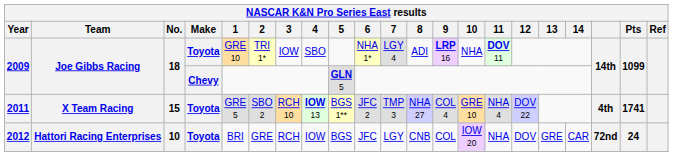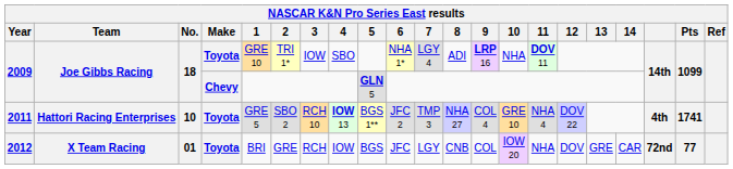 <table class="wikitable" style="text-align:center; font-size:75%">
 <tr>
 <th colspan=45><a href='#'>NASCAR K&N Pro Series East</a> results</th>
 </tr>
 <tr>
 <th>Year</th>
 <th>Team</th>
 <th>No.</th>
 <th>Make</th>
 <th>1</th>
 <th>2</th>
 <th>3</th>
 <th>4</th>
 <th>5</th>
 <th>6</th>
 <th>7</th>
 <th>8</th>
 <th>9</th>
 <th>10</th>
 <th>11</th>
 <th>12</th>
 <th>13</th>
 <th>14</th>
 <th></th>
 <th>Pts</th>
 <th>Ref</th>
 </tr>
 <tr>
 <th rowspan=2><a href='#'>2009</a></th>
 <th rowspan=2><a href='#'>Joe Gibbs Racing</a></th>
 <th rowspan=2>18</th>
 <th><a href='#'>Toyota</a></th>
 <td style="background:#FFDF9F;"><a href='#'>GRE</a><br><small>10</small></td>
 <td style="background:#FFFFBF;"><a href='#'>TRI</a><br><small>1*</small></td>
 <td><a href='#'>IOW</a></td>
 <td><a href='#'>SBO</a></td>
 <td></td>
 <td style="background:#FFFFBF;"><a href='#'>NHA</a><br><small>1*</small></td>
 <td style="background:#DFDFDF;"><a href='#'>LGY</a><br><small>4</small></td>
 <td><a href='#'>ADI</a></td>
 <td style="background:#EFCFFF;"><strong><a href='#'>LRP</a></strong><br><small>16</small></td>
 <td><a href='#'>NHA</a></td>
 <td style="background:#DFFFDF;"><strong><a href='#'>DOV</a></strong><br><small>11</small></td>
 <td colspan=3></td>
 <th rowspan=2>14th</th>
 <th rowspan=2>1099</th>
 <th rowspan=2></th>
 </tr>
 <tr>
 <th><a href='#'>Chevy</a></th>
 <td colspan=4></td>
 <td style="background:#DFDFDF;"><strong><a href='#'>GLN</a></strong><br><small>5</small></td>
 <td colspan=9></td>
 </tr>
 <tr>
 <th><a href='#'>2011</a></th>
-<th><a href='#'>X Team Racing</a></th>
-<th>15</th>
+<th><a href='#'>Hattori Racing Enterprises</a></th>
+<th>10</th>
 <th><a href='#'>Toyota</a></th>
 <td style="background:#DFDFDF;"><a href='#'>GRE</a><br><small>5</small></td>
 <td style="background:#DFDFDF;"><a href='#'>SBO</a><br><small>2</small></td>
 <td style="background:#FFDF9F;"><a href='#'>RCH</a><br><small>10</small></td>
 <td style="background:#DFFFDF;"><strong><a href='#'>IOW</a></strong><br><small>13</small></td>
 <td style="background:#FFFFBF;"><a href='#'>BGS</a><br><small>1**</small></td>
 <td style="background:#DFDFDF;"><a href='#'>JFC</a><br><small>2</small></td>
 <td style="background:#DFDFDF;"><a href='#'>TMP</a><br><small>3</small></td>
 <td style="background:#CFCFFF;"><a href='#'>NHA</a><br><small>27</small></td>
 <td style="background:#DFDFDF;"><a href='#'>COL</a><br><small>4</small></td>
 <td style="background:#FFDF9F;"><a href='#'>GRE</a><br><small>10</small></td>
 <td style="background:#DFDFDF;"><a href='#'>NHA</a><br><small>4</small></td>
 <td style="background:#CFCFFF;"><a href='#'>DOV</a><br><small>22</small></td>
 <td colspan=2></td>
 <th>4th</th>
 <th>1741</th>
 <th></th>
 </tr>
 <tr>
 <th><a href='#'>2012</a></th>
-<th><a href='#'>Hattori Racing Enterprises</a></th>
-<th>10</th>
+<th><a href='#'>X Team Racing</a></th>
+<th>01</th>
 <th><a href='#'>Toyota</a></th>
 <td><a href='#'>BRI</a></td>
 <td><a href='#'>GRE</a></td>
 <td><a href='#'>RCH</a></td>
 <td><a href='#'>IOW</a></td>
 <td><a href='#'>BGS</a></td>
 <td><a href='#'>JFC</a></td>
 <td><a href='#'>LGY</a></td>
 <td><a href='#'>CNB</a></td>
 <td><a href='#'>COL</a></td>
 <td style="background:#EFCFFF;"><a href='#'>IOW</a><br><small>20</small></td>
 <td><a href='#'>NHA</a></td>
 <td><a href='#'>DOV</a></td>
 <td><a href='#'>GRE</a></td>
 <td><a href='#'>CAR</a></td>
 <th>72nd</th>
-<th>24</th>
+<th>77</th>
 <th></th>
 </tr>
 </table>
